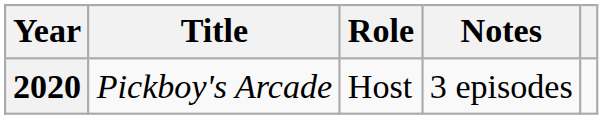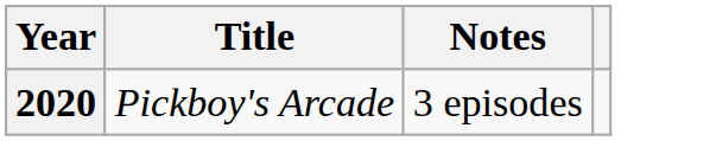 <table class="wikitable  plainrowheaders">
 <tr>
 <th scope="col">Year</th>
 <th scope="col">Title</th>
-<th scope="col">Role</th>
 <th scope="col">Notes</th>
 <th scope="col" class="unsortable"></th>
 </tr>
 <tr>
 <th scope="row">2020</th>
 <td><em>Pickboy's Arcade</em></td>
-<td>Host</td>
 <td>3 episodes</td>
 <td></td>
 </tr>
 </table>
